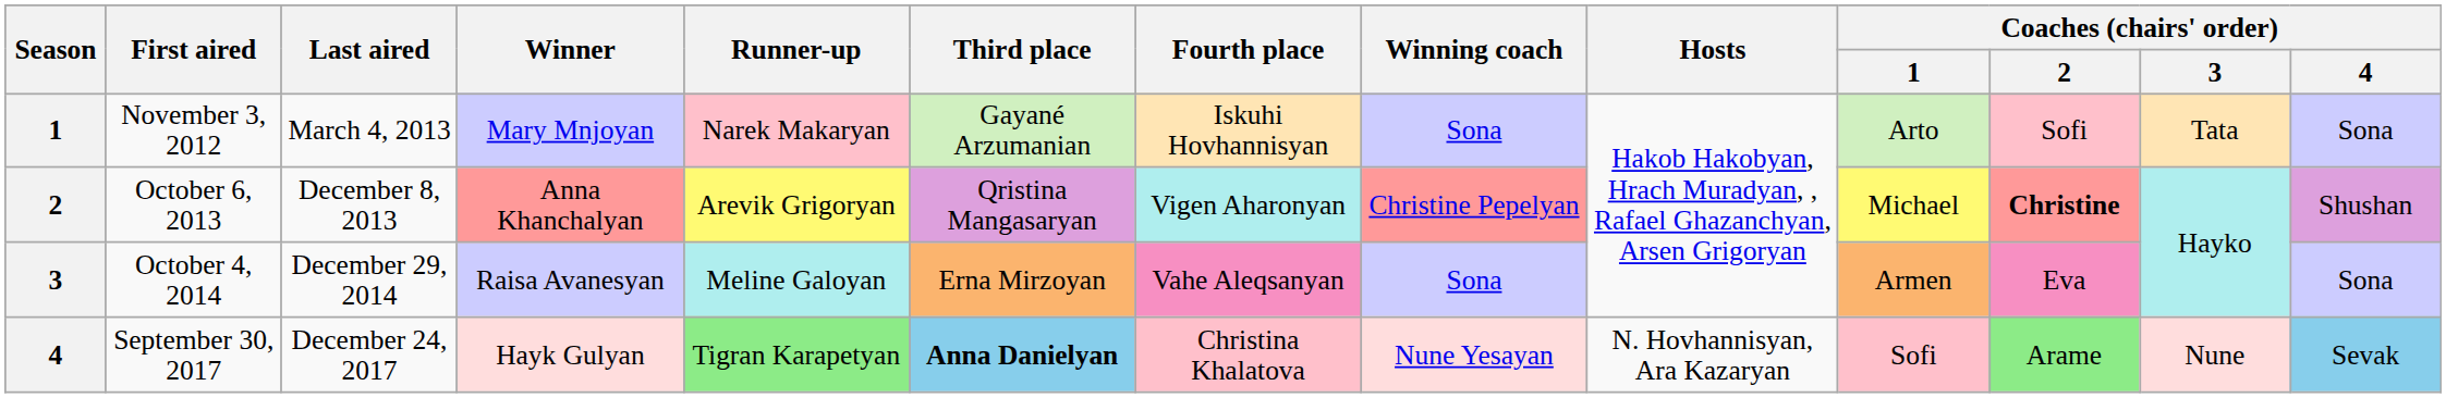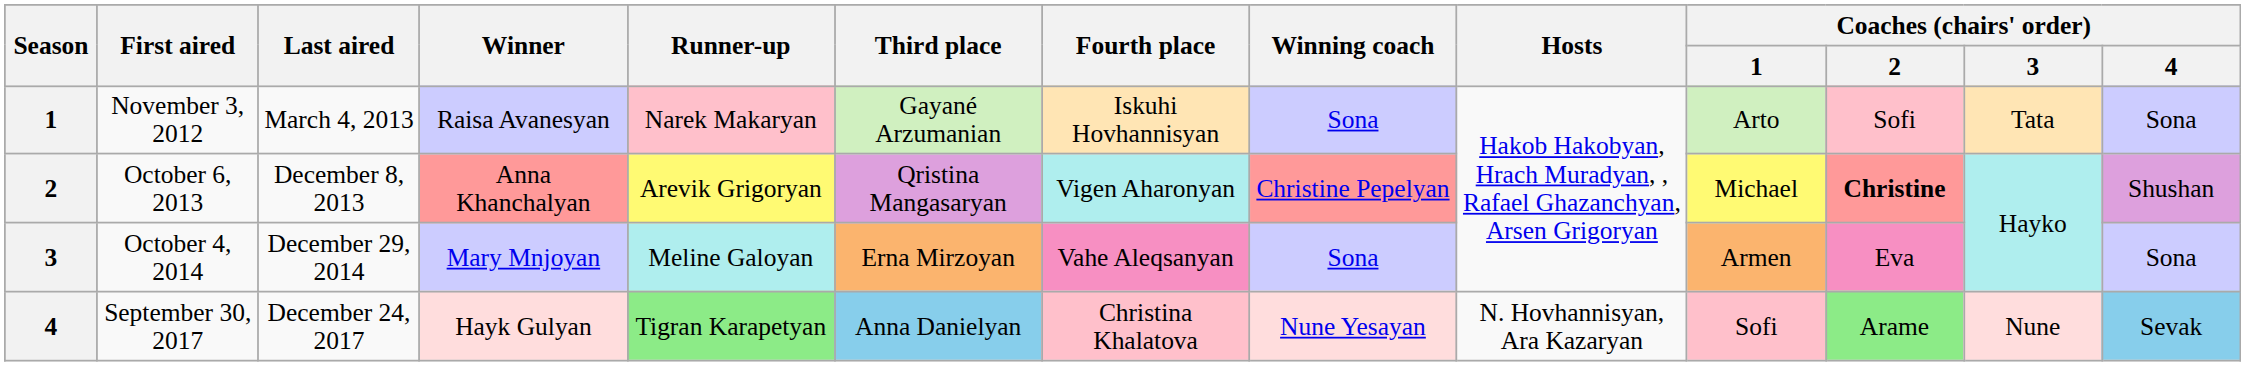 <table class="wikitable" style="text-align:center; font-size:90%; line-height:16px; width:100%">
 <tr>
 <th scope="col" rowspan="2" width="04%">Season</th>
 <th scope="col" rowspan="2" width="07%">First aired</th>
 <th scope="col" rowspan="2" width="07%">Last aired</th>
 <th scope="col" rowspan="2" width="09%">Winner</th>
 <th scope="col" rowspan="2" width="09%">Runner-up</th>
 <th scope="col" rowspan="2" width="09%">Third place</th>
 <th scope="col" rowspan="2" width="09%">Fourth place</th>
 <th scope="col" rowspan="2" width="09%">Winning coach</th>
 <th scope="col" rowspan="2" width="10%">Hosts</th>
 <th scope="col" colspan="4" width="20%">Coaches (chairs' order)</th>
 </tr>
 <tr>
 <th width="06%">1</th>
 <th width="06%">2</th>
 <th width="06%">3</th>
 <th width="06%">4</th>
 </tr>
 <tr>
 <th>1</th>
 <td>November 3, 2012</td>
 <td>March 4, 2013</td>
-<td bgcolor="#ccf"><a href='#'>Mary Mnjoyan</a></td>
+<td bgcolor="#ccf">Raisa Avanesyan</td>
 <td bgcolor="pink">Narek Makaryan</td>
 <td bgcolor="#d0f0c0">Gayané Arzumanian</td>
 <td bgcolor="#ffe5b4">Iskuhi Hovhannisyan</td>
 <td bgcolor="#ccf"><a href='#'>Sona</a></td>
 <td rowspan="3"><a href='#'>Hakob Hakobyan</a>, <a href='#'>Hrach Muradyan</a>, , <a href='#'>Rafael Ghazanchyan</a>, <a href='#'>Arsen Grigoryan</a></td>
 <td bgcolor="#d0f0c0">Arto</td>
 <td bgcolor="pink">Sofi</td>
 <td bgcolor="#ffe5b4">Tata</td>
 <td bgcolor="#ccf">Sona</td>
 </tr>
 <tr>
 <th>2</th>
 <td>October 6, 2013</td>
 <td>December 8, 2013</td>
 <td bgcolor="#ff9999">Anna Khanchalyan</td>
 <td bgcolor="#fffa73">Arevik Grigoryan</td>
 <td bgcolor="#dda0dd">Qristina Mangasaryan</td>
 <td bgcolor="#afeeee">Vigen Aharonyan</td>
 <td bgcolor="#ff9999"><a href='#'>Christine Pepelyan</a></td>
 <td bgcolor="#fffa73">Michael</td>
 <td bgcolor="#ff9999"><strong>Christine</strong></td>
 <td rowspan="2" bgcolor="#afeeee">Hayko</td>
 <td bgcolor="#dda0dd">Shushan</td>
 </tr>
 <tr>
 <th>3</th>
 <td>October 4, 2014</td>
 <td>December 29, 2014</td>
-<td bgcolor="#ccf">Raisa Avanesyan</td>
+<td bgcolor="#ccf"><a href='#'>Mary Mnjoyan</a></td>
 <td bgcolor="#afeeee">Meline Galoyan</td>
 <td bgcolor="#fbb46e">Erna Mirzoyan</td>
 <td bgcolor="#f78fc2">Vahe Aleqsanyan</td>
 <td bgcolor="#ccf"><a href='#'>Sona</a></td>
 <td bgcolor="#fbb46e">Armen</td>
 <td bgcolor="#f78fc2">Eva</td>
 <td bgcolor="#ccf">Sona</td>
 </tr>
 <tr>
 <th>4</th>
 <td>September 30, 2017</td>
 <td>December 24, 2017</td>
 <td bgcolor="#ffdddd">Hayk Gulyan</td>
 <td bgcolor="#8ceb87">Tigran Karapetyan</td>
-<td bgcolor="#87ceeb"><strong>Anna Danielyan</strong></td>
+<td bgcolor="#87ceeb">Anna Danielyan</td>
 <td bgcolor="pink">Christina Khalatova</td>
 <td bgcolor="#ffdddd"><a href='#'>Nune Yesayan</a></td>
 <td>N. Hovhannisyan,<br>Ara Kazaryan</td>
 <td bgcolor="pink">Sofi</td>
 <td bgcolor="#8ceb87">Arame</td>
 <td bgcolor="#ffdddd">Nune</td>
 <td bgcolor="#87ceeb">Sevak</td>
 </tr>
 </table>
